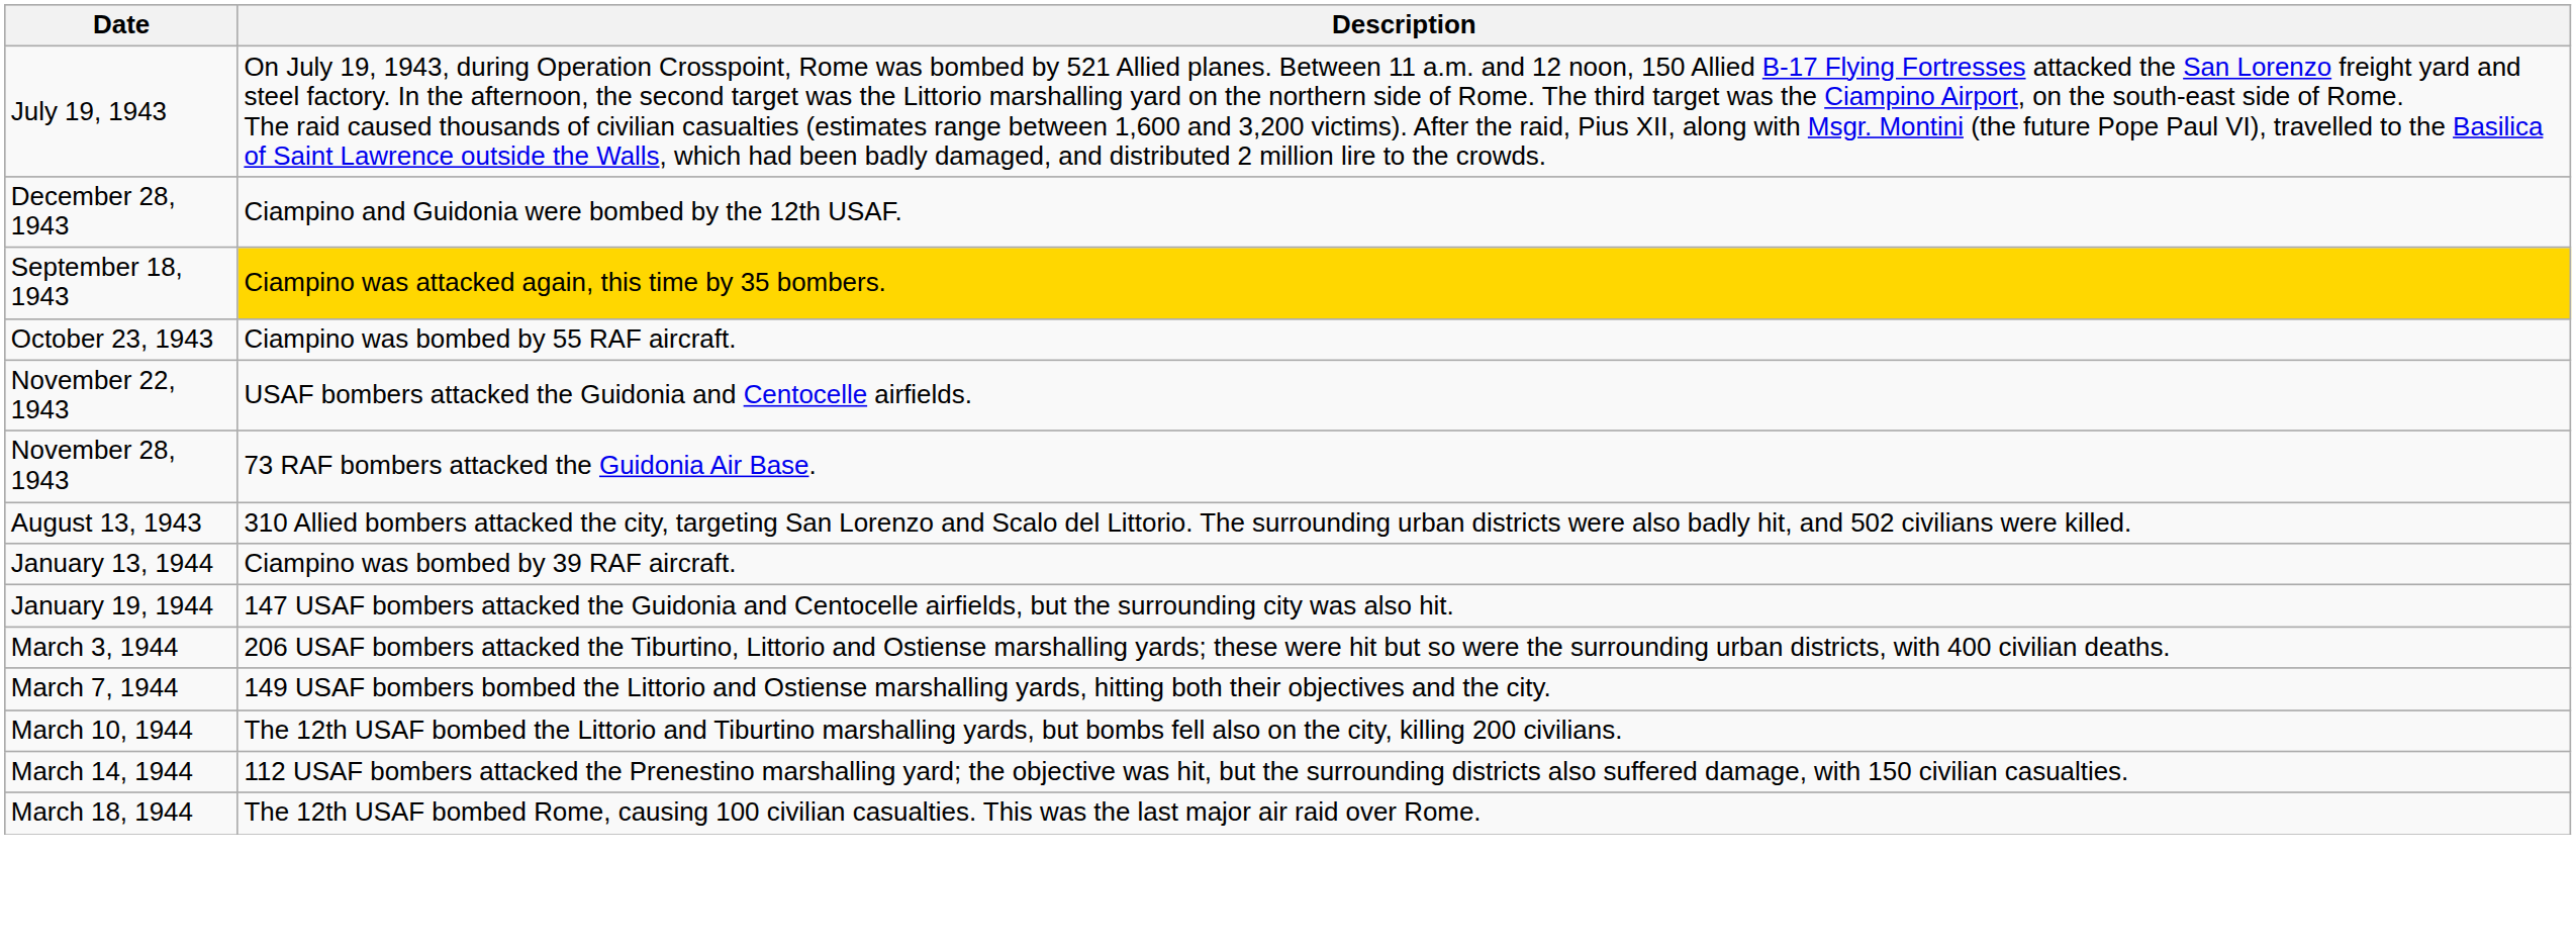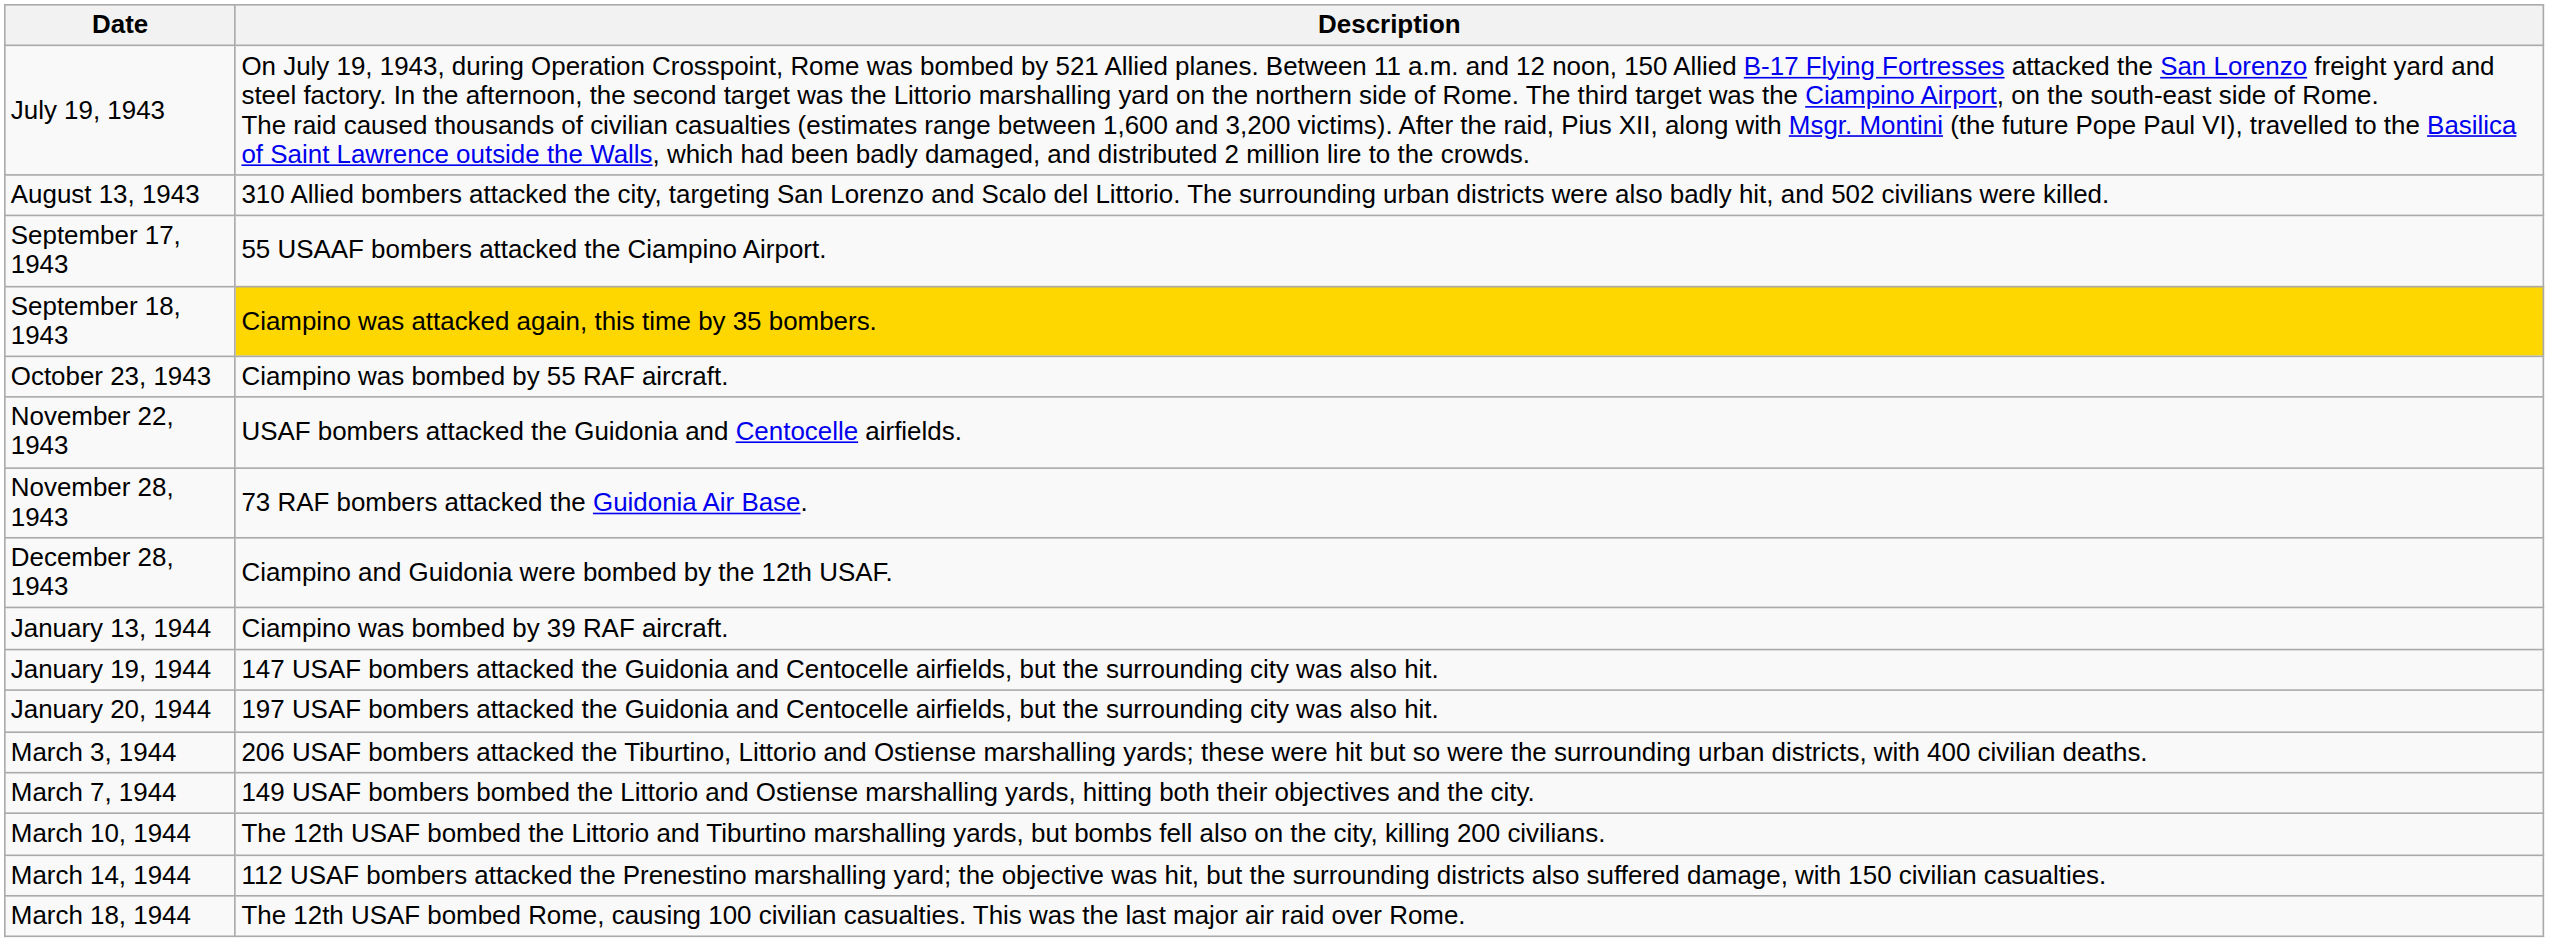 <table class="wikitable">
 <tr>
 <th style="width: 135px;">Date</th>
 <th>Description</th>
 </tr>
 <tr>
 <td>July 19, 1943</td>
 <td>On July 19, 1943, during Operation Crosspoint, Rome was bombed by 521 Allied planes. Between 11 a.m. and 12 noon, 150 Allied <a href='#'>B-17 Flying Fortresses</a> attacked the <a href='#'>San Lorenzo</a> freight yard and steel factory. In the afternoon, the second target was the Littorio marshalling yard on the northern side of Rome. The third target was the <a href='#'>Ciampino Airport</a>, on the south-east side of Rome.<br>The raid caused thousands of civilian casualties (estimates range between 1,600 and 3,200 victims). After the raid, Pius XII, along with <a href='#'>Msgr. Montini</a> (the future Pope Paul VI), travelled to the <a href='#'>Basilica of Saint Lawrence outside the Walls</a>, which had been badly damaged, and distributed 2 million lire to the crowds.</td>
 </tr>
 <tr>
-<td>December 28, 1943</td>
-<td>Ciampino and Guidonia were bombed by the 12th USAF.</td>
+<td>August 13, 1943</td>
+<td>310 Allied bombers attacked the city, targeting San Lorenzo and Scalo del Littorio. The surrounding urban districts were also badly hit, and 502 civilians were killed.</td>
+</tr>
+<tr>
+<td>September 17, 1943</td>
+<td>55 USAAF bombers attacked the Ciampino Airport.</td>
 </tr>
 <tr>
 <td>September 18, 1943</td>
 <td style="background: gold;">Ciampino was attacked again, this time by 35 bombers.</td>
 </tr>
 <tr>
 <td>October 23, 1943</td>
 <td>Ciampino was bombed by 55 RAF aircraft.</td>
 </tr>
 <tr>
 <td>November 22, 1943</td>
 <td>USAF bombers attacked the Guidonia and <a href='#'>Centocelle</a> airfields.</td>
 </tr>
 <tr>
 <td>November 28, 1943</td>
 <td>73 RAF bombers attacked the <a href='#'>Guidonia Air Base</a>.</td>
 </tr>
 <tr>
-<td>August 13, 1943</td>
-<td>310 Allied bombers attacked the city, targeting San Lorenzo and Scalo del Littorio. The surrounding urban districts were also badly hit, and 502 civilians were killed.</td>
+<td>December 28, 1943</td>
+<td>Ciampino and Guidonia were bombed by the 12th USAF.</td>
 </tr>
 <tr>
 <td>January 13, 1944</td>
 <td>Ciampino was bombed by 39 RAF aircraft.</td>
 </tr>
 <tr>
 <td>January 19, 1944</td>
 <td>147 USAF bombers attacked the Guidonia and Centocelle airfields, but the surrounding city was also hit.</td>
+</tr>
+<tr>
+<td>January 20, 1944</td>
+<td>197 USAF bombers attacked the Guidonia and Centocelle airfields, but the surrounding city was also hit.</td>
 </tr>
 <tr>
 <td>March 3, 1944</td>
 <td>206 USAF bombers attacked the Tiburtino, Littorio and Ostiense marshalling yards; these were hit but so were the surrounding urban districts, with 400 civilian deaths.</td>
 </tr>
 <tr>
 <td>March 7, 1944</td>
 <td>149 USAF bombers bombed the Littorio and Ostiense marshalling yards, hitting both their objectives and the city.</td>
 </tr>
 <tr>
 <td>March 10, 1944</td>
 <td>The 12th USAF bombed the Littorio and Tiburtino marshalling yards, but bombs fell also on the city, killing 200 civilians.</td>
 </tr>
 <tr>
 <td>March 14, 1944</td>
 <td>112 USAF bombers attacked the Prenestino marshalling yard; the objective was hit, but the surrounding districts also suffered damage, with 150 civilian casualties.</td>
 </tr>
 <tr>
 <td>March 18, 1944</td>
 <td>The 12th USAF bombed Rome, causing 100 civilian casualties. This was the last major air raid over Rome.</td>
 </tr>
 </table>
